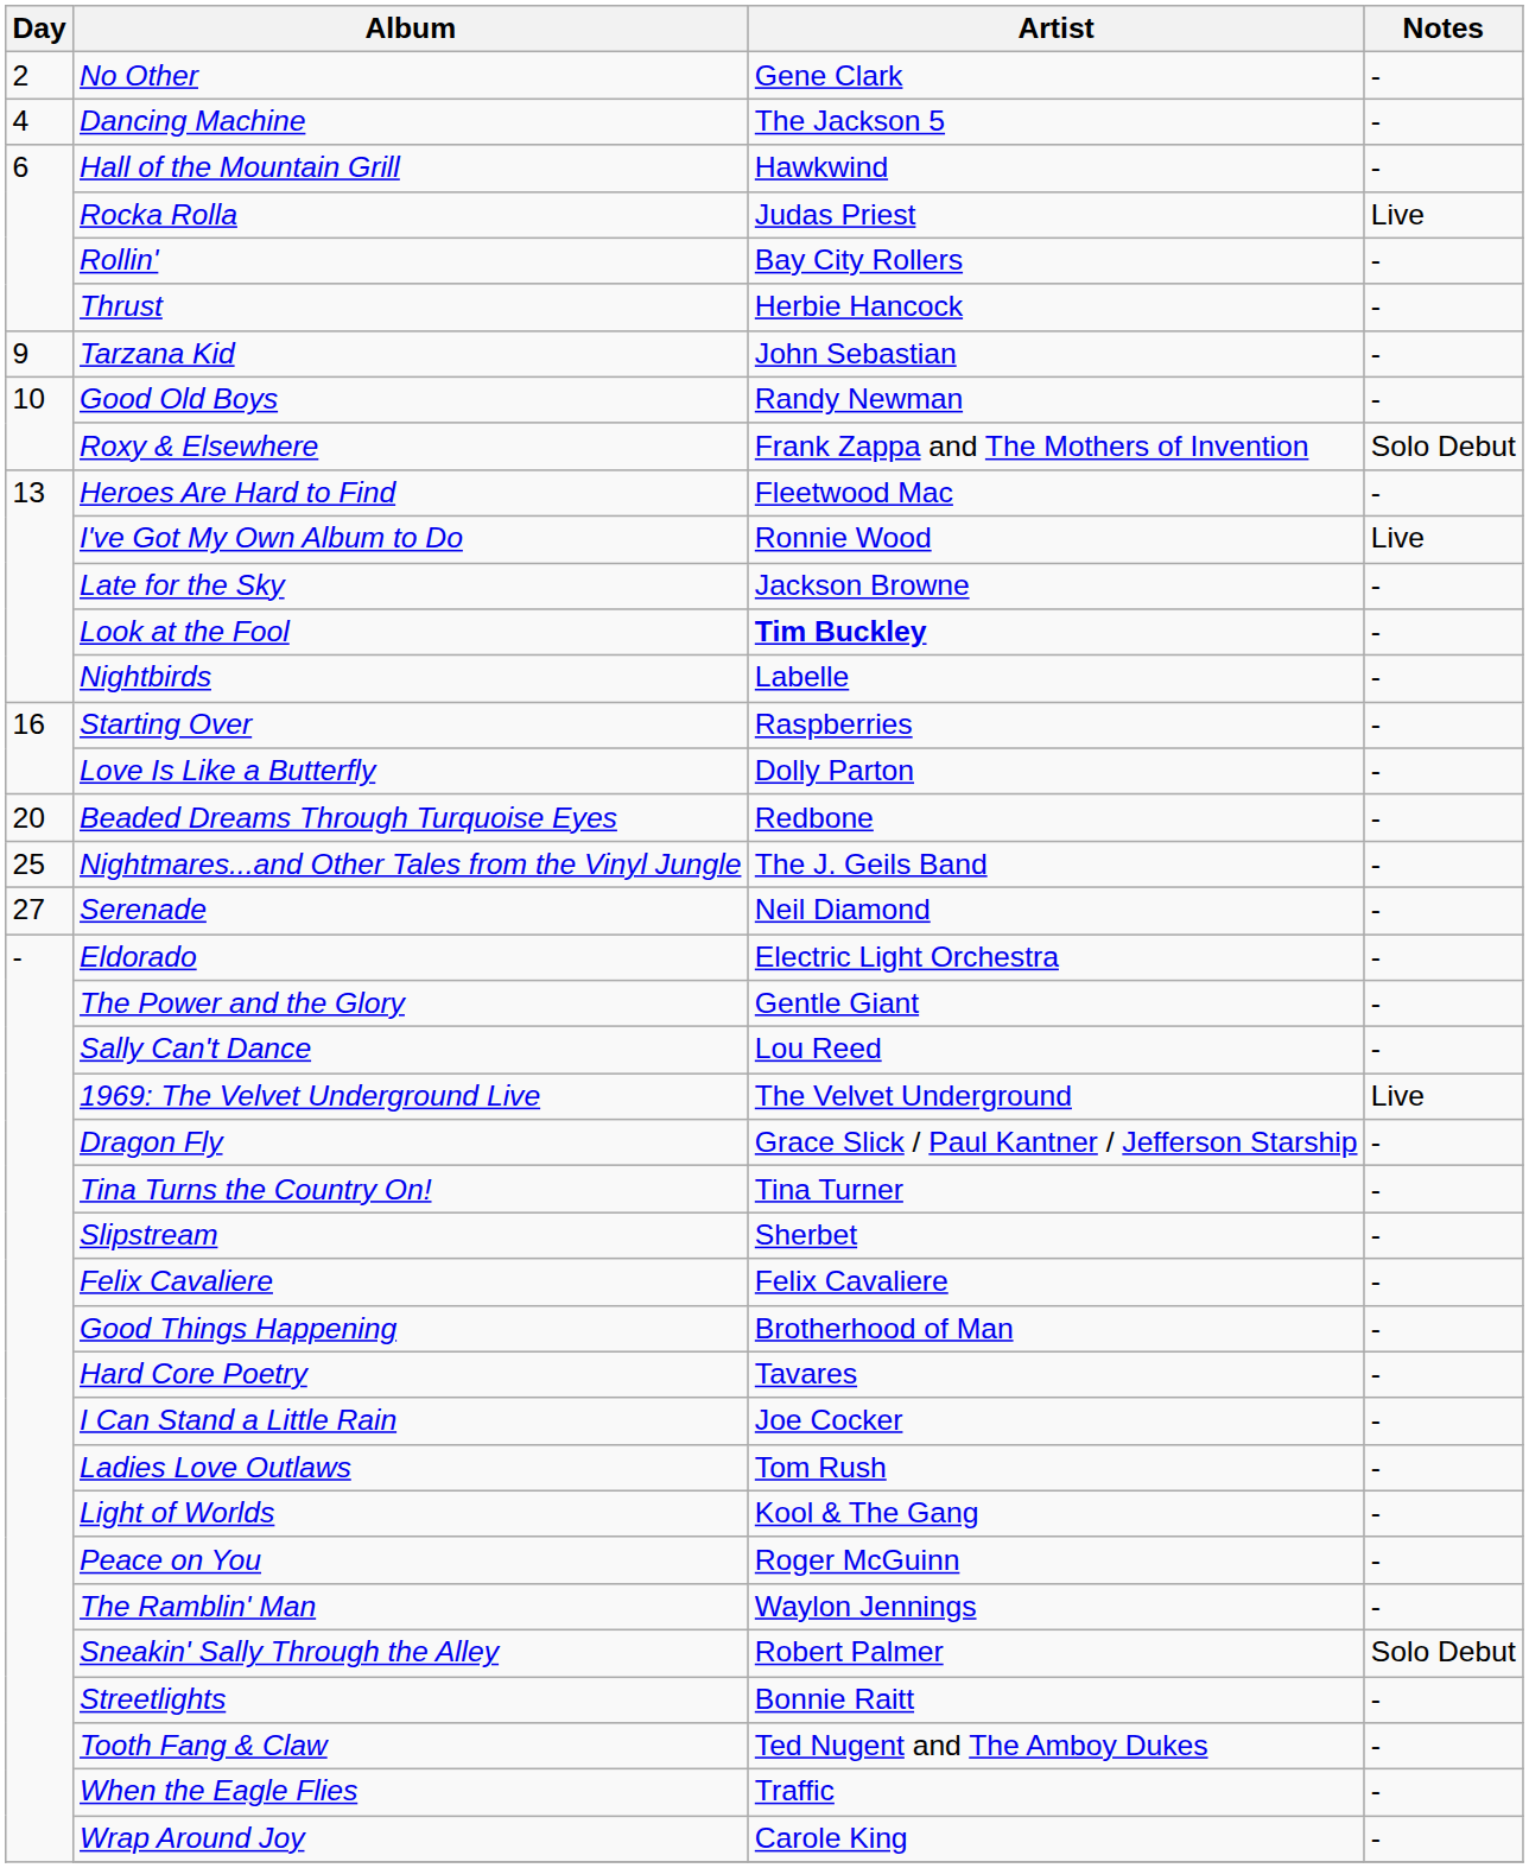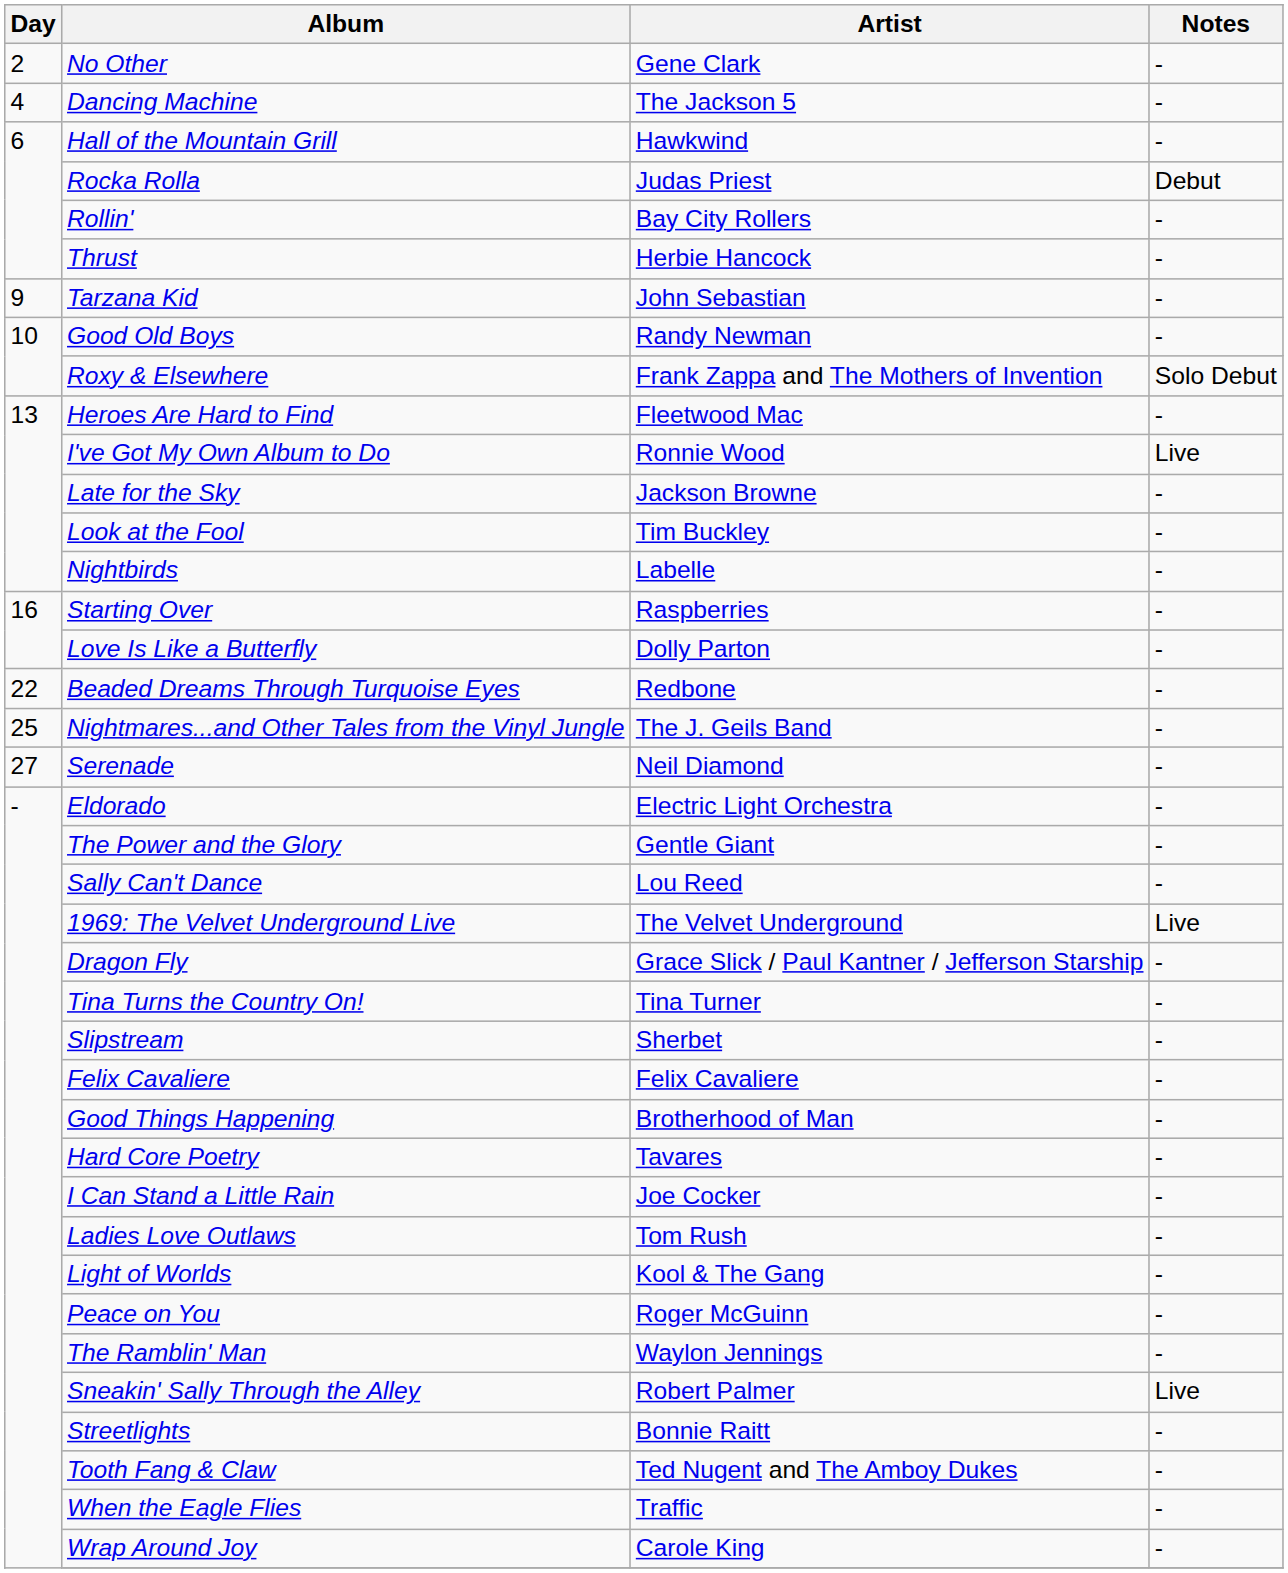 <table class="wikitable">
 <tr>
 <th>Day</th>
 <th>Album</th>
 <th>Artist</th>
 <th>Notes</th>
 </tr>
 <tr>
 <td rowspan="1" valign="top">2</td>
 <td><em><a href='#'>No Other</a></em></td>
 <td><a href='#'>Gene Clark</a></td>
 <td>-</td>
 </tr>
 <tr>
 <td rowspan="1" valign="top">4</td>
 <td><em><a href='#'>Dancing Machine</a></em></td>
 <td><a href='#'>The Jackson 5</a></td>
 <td>-</td>
 </tr>
 <tr>
 <td rowspan="4" valign="top">6</td>
 <td><em><a href='#'>Hall of the Mountain Grill</a></em></td>
 <td><a href='#'>Hawkwind</a></td>
 <td>-</td>
 </tr>
 <tr>
 <td><em><a href='#'>Rocka Rolla</a></em></td>
 <td><a href='#'>Judas Priest</a></td>
-<td>Live</td>
+<td>Debut</td>
 </tr>
 <tr>
 <td><em><a href='#'>Rollin'</a></em></td>
 <td><a href='#'>Bay City Rollers</a></td>
 <td>-</td>
 </tr>
 <tr>
 <td><em><a href='#'>Thrust</a></em></td>
 <td><a href='#'>Herbie Hancock</a></td>
 <td>-</td>
 </tr>
 <tr>
 <td rowspan="1" valign="top">9</td>
 <td><em><a href='#'>Tarzana Kid</a></em></td>
 <td><a href='#'>John Sebastian</a></td>
 <td>-</td>
 </tr>
 <tr>
 <td rowspan="2" valign="top">10</td>
 <td><em><a href='#'>Good Old Boys</a></em></td>
 <td><a href='#'>Randy Newman</a></td>
 <td>-</td>
 </tr>
 <tr>
 <td><em><a href='#'>Roxy & Elsewhere</a></em></td>
 <td><a href='#'>Frank Zappa</a> and <a href='#'>The Mothers of Invention</a></td>
 <td>Solo Debut</td>
 </tr>
 <tr>
 <td rowspan="5" valign="top">13</td>
 <td><em><a href='#'>Heroes Are Hard to Find</a></em></td>
 <td><a href='#'>Fleetwood Mac</a></td>
 <td>-</td>
 </tr>
 <tr>
 <td><em><a href='#'>I've Got My Own Album to Do</a></em></td>
 <td><a href='#'>Ronnie Wood</a></td>
 <td>Live</td>
 </tr>
 <tr>
 <td><em><a href='#'>Late for the Sky</a></em></td>
 <td><a href='#'>Jackson Browne</a></td>
 <td>-</td>
 </tr>
 <tr>
 <td><em><a href='#'>Look at the Fool</a></em></td>
-<td><strong><a href='#'>Tim Buckley</a></strong></td>
+<td><a href='#'>Tim Buckley</a></td>
 <td>-</td>
 </tr>
 <tr>
 <td><em><a href='#'>Nightbirds</a></em></td>
 <td><a href='#'>Labelle</a></td>
 <td>-</td>
 </tr>
 <tr>
 <td rowspan="2" valign="top">16</td>
 <td><em><a href='#'>Starting Over</a></em></td>
 <td><a href='#'>Raspberries</a></td>
 <td>-</td>
 </tr>
 <tr>
 <td><em><a href='#'>Love Is Like a Butterfly</a></em></td>
 <td><a href='#'>Dolly Parton</a></td>
 <td>-</td>
 </tr>
 <tr>
-<td rowspan="1" valign="top">20</td>
+<td rowspan="1" valign="top">22</td>
 <td><em><a href='#'>Beaded Dreams Through Turquoise Eyes</a></em></td>
 <td><a href='#'>Redbone</a></td>
 <td>-</td>
 </tr>
 <tr>
 <td rowspan="1" valign="top">25</td>
 <td><em><a href='#'>Nightmares...and Other Tales from the Vinyl Jungle</a></em></td>
 <td><a href='#'>The J. Geils Band</a></td>
 <td>-</td>
 </tr>
 <tr>
 <td rowspan="1" valign="top">27</td>
 <td><em><a href='#'>Serenade</a></em></td>
 <td><a href='#'>Neil Diamond</a></td>
 <td>-</td>
 </tr>
 <tr>
 <td rowspan="21" valign="top">-</td>
 <td><em><a href='#'>Eldorado</a></em></td>
 <td><a href='#'>Electric Light Orchestra</a></td>
 <td>-</td>
 </tr>
 <tr>
 <td><em><a href='#'>The Power and the Glory</a></em></td>
 <td><a href='#'>Gentle Giant</a></td>
 <td>-</td>
 </tr>
 <tr>
 <td><em><a href='#'>Sally Can't Dance</a></em></td>
 <td><a href='#'>Lou Reed</a></td>
 <td>-</td>
 </tr>
 <tr>
 <td><em><a href='#'>1969: The Velvet Underground Live</a></em></td>
 <td><a href='#'>The Velvet Underground</a></td>
 <td>Live</td>
 </tr>
 <tr>
 <td><em><a href='#'>Dragon Fly</a></em></td>
 <td><a href='#'>Grace Slick</a> / <a href='#'>Paul Kantner</a> / <a href='#'>Jefferson Starship</a></td>
 <td>-</td>
 </tr>
 <tr>
 <td><em><a href='#'>Tina Turns the Country On!</a></em></td>
 <td><a href='#'>Tina Turner</a></td>
 <td>-</td>
 </tr>
 <tr>
 <td><em><a href='#'>Slipstream</a></em></td>
 <td><a href='#'>Sherbet</a></td>
 <td>-</td>
 </tr>
 <tr>
 <td><em><a href='#'>Felix Cavaliere</a></em></td>
 <td><a href='#'>Felix Cavaliere</a></td>
 <td>-</td>
 </tr>
 <tr>
 <td><em><a href='#'>Good Things Happening</a></em></td>
 <td><a href='#'>Brotherhood of Man</a></td>
 <td>-</td>
 </tr>
 <tr>
 <td><em><a href='#'>Hard Core Poetry</a></em></td>
 <td><a href='#'>Tavares</a></td>
 <td>-</td>
 </tr>
 <tr>
 <td><em><a href='#'>I Can Stand a Little Rain</a></em></td>
 <td><a href='#'>Joe Cocker</a></td>
 <td>-</td>
 </tr>
 <tr>
 <td><em><a href='#'>Ladies Love Outlaws</a></em></td>
 <td><a href='#'>Tom Rush</a></td>
 <td>-</td>
 </tr>
 <tr>
 <td><em><a href='#'>Light of Worlds</a></em></td>
 <td><a href='#'>Kool & The Gang</a></td>
 <td>-</td>
 </tr>
 <tr>
 <td><em><a href='#'>Peace on You</a></em></td>
 <td><a href='#'>Roger McGuinn</a></td>
 <td>-</td>
 </tr>
 <tr>
 <td><em><a href='#'>The Ramblin' Man</a></em></td>
 <td><a href='#'>Waylon Jennings</a></td>
 <td>-</td>
 </tr>
 <tr>
 <td><em><a href='#'>Sneakin' Sally Through the Alley</a></em></td>
 <td><a href='#'>Robert Palmer</a></td>
-<td>Solo Debut</td>
+<td>Live</td>
 </tr>
 <tr>
 <td><em><a href='#'>Streetlights</a></em></td>
 <td><a href='#'>Bonnie Raitt</a></td>
 <td>-</td>
 </tr>
 <tr>
 <td><em><a href='#'>Tooth Fang & Claw</a></em></td>
 <td><a href='#'>Ted Nugent</a> and <a href='#'>The Amboy Dukes</a></td>
 <td>-</td>
 </tr>
 <tr>
 <td><em><a href='#'>When the Eagle Flies</a></em></td>
 <td><a href='#'>Traffic</a></td>
 <td>-</td>
 </tr>
 <tr>
 <td><em><a href='#'>Wrap Around Joy</a></em></td>
 <td><a href='#'>Carole King</a></td>
 <td>-</td>
 </tr>
 <tr>
 </tr>
 </table>
